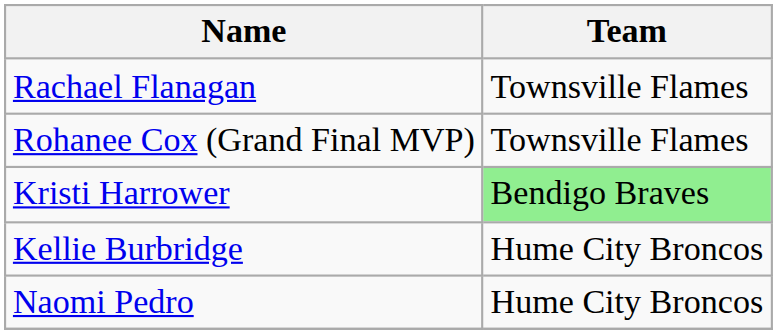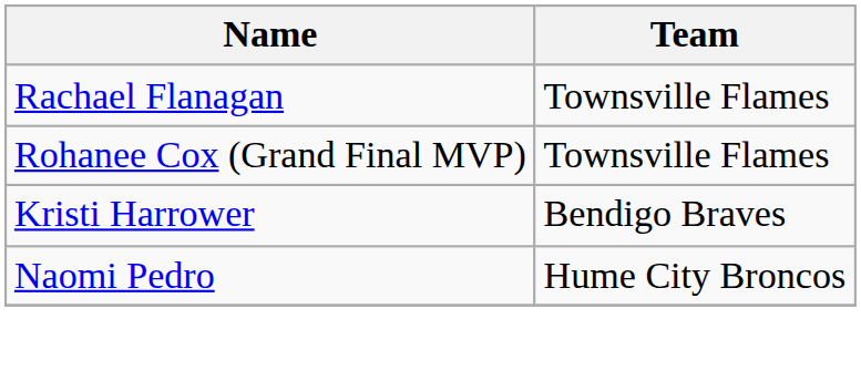 <table class="wikitable">
 <tr>
 <th>Name</th>
 <th>Team</th>
 </tr>
 <tr>
 <td><a href='#'>Rachael Flanagan</a></td>
 <td>Townsville Flames</td>
 </tr>
 <tr>
 <td><a href='#'>Rohanee Cox</a> (Grand Final MVP)</td>
 <td>Townsville Flames</td>
 </tr>
 <tr>
 <td><a href='#'>Kristi Harrower</a></td>
-<td style="background: lightgreen;">Bendigo Braves</td>
-</tr>
-<tr>
-<td><a href='#'>Kellie Burbridge</a></td>
-<td>Hume City Broncos</td>
+<td>Bendigo Braves</td>
 </tr>
 <tr>
 <td><a href='#'>Naomi Pedro</a></td>
 <td>Hume City Broncos</td>
 </tr>
 <tr>
 </tr>
 </table>
